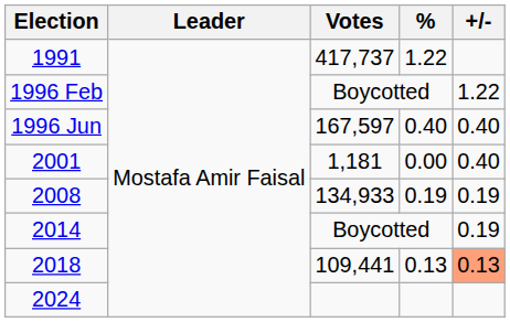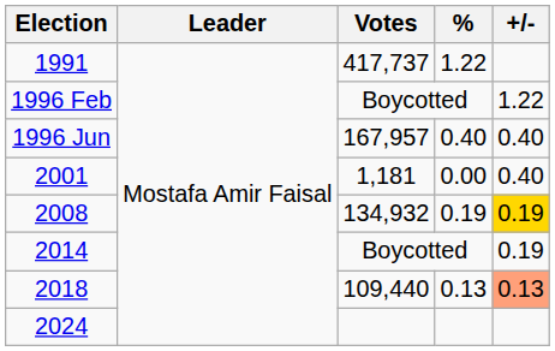 <table class="wikitable" style="text-align:center">
 <tr>
 <th>Election</th>
 <th>Leader</th>
 <th>Votes</th>
 <th><strong>%</strong></th>
 <th>+/-</th>
 </tr>
 <tr>
 <td><a href='#'>1991</a></td>
 <td rowspan="8">Mostafa Amir Faisal</td>
 <td>417,737</td>
 <td>1.22</td>
 <td></td>
 </tr>
 <tr>
 <td><a href='#'>1996 Feb</a></td>
 <td colspan="2">Boycotted</td>
 <td> 1.22</td>
 </tr>
 <tr>
 <td><a href='#'>1996 Jun</a></td>
-<td>167,597</td>
+<td>167,957</td>
 <td>0.40</td>
 <td>0.40</td>
 </tr>
 <tr>
 <td><a href='#'>2001</a></td>
 <td>1,181</td>
 <td>0.00</td>
 <td>0.40</td>
 </tr>
 <tr>
 <td><a href='#'>2008</a></td>
-<td>134,933</td>
+<td>134,932</td>
 <td>0.19</td>
-<td>0.19</td>
+<td style="background: gold;">0.19</td>
 </tr>
 <tr>
 <td><a href='#'>2014</a></td>
 <td colspan="2">Boycotted</td>
 <td>0.19</td>
 </tr>
 <tr>
 <td><a href='#'>2018</a></td>
-<td>109,441</td>
+<td>109,440</td>
 <td>0.13</td>
 <td style="background: lightsalmon;">0.13</td>
 </tr>
 <tr>
 <td><a href='#'>2024</a></td>
 <td></td>
 <td></td>
 <td></td>
 </tr>
 </table>
